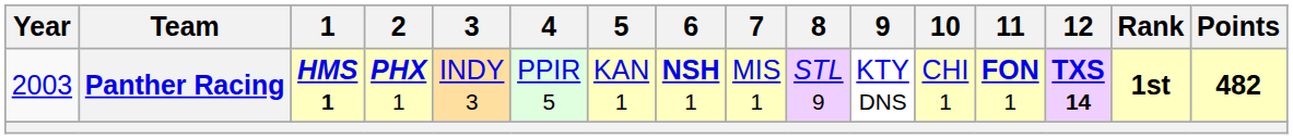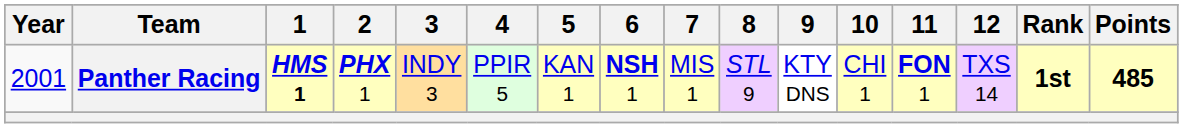 <table class="wikitable" style="text-align:center; font-size:90%">
 <tr>
 <th>Year</th>
 <th>Team</th>
 <th>1</th>
 <th>2</th>
 <th>3</th>
 <th>4</th>
 <th>5</th>
 <th>6</th>
 <th>7</th>
 <th>8</th>
 <th>9</th>
 <th>10</th>
 <th>11</th>
 <th>12</th>
 <th>Rank</th>
 <th>Points</th>
 </tr>
 <tr>
-<td><a href='#'>2003</a></td>
+<td><a href='#'>2001</a></td>
 <th><a href='#'>Panther Racing</a></th>
 <td style="background:#FFFFBF;"><strong><em><a href='#'>HMS</a></em><br><small>1</small></strong></td>
 <td style="background:#FFFFBF;"><strong><em><a href='#'>PHX</a></em></strong><br><small>1</small></td>
 <td style="background:#FFDF9F;"><a href='#'>INDY</a><br><small>3</small></td>
 <td style="background:#DFFFDF;"><a href='#'>PPIR</a><br><small>5</small></td>
 <td style="background:#FFFFBF;"><a href='#'>KAN</a><br><small>1</small></td>
 <td style="background:#FFFFBF;"><strong><a href='#'>NSH</a></strong><br><small>1</small></td>
 <td style="background:#FFFFBF;"><a href='#'>MIS</a><br><small>1</small></td>
 <td style="background:#EFCFFF;"><em><a href='#'>STL</a></em><br><small>9</small></td>
 <td style="background:#FFFFFF;"><a href='#'>KTY</a><br><small>DNS</small></td>
 <td style="background:#FFFFBF;"><a href='#'>CHI</a><br><small>1</small></td>
 <td style="background:#FFFFBF;"><strong><a href='#'>FON</a></strong><br><small>1</small></td>
-<td style="background:#EFCFFF;"><strong><a href='#'>TXS</a><br><small>14</small></strong></td>
+<td style="background:#EFCFFF;"><a href='#'>TXS</a><br><small>14</small></td>
 <td style="background:#FFFFBF;"><strong>1st</strong></td>
-<td style="background:#FFFFBF;"><strong>482</strong></td>
+<td style="background:#FFFFBF;"><strong>485</strong></td>
 </tr>
 <tr>
 <th colspan="16"></th>
 </tr>
 </table>
